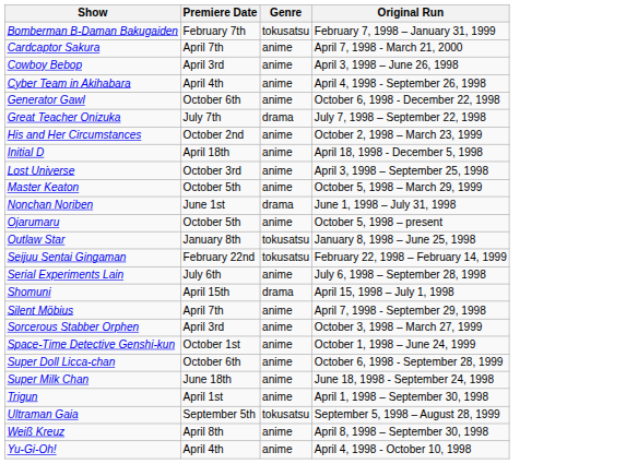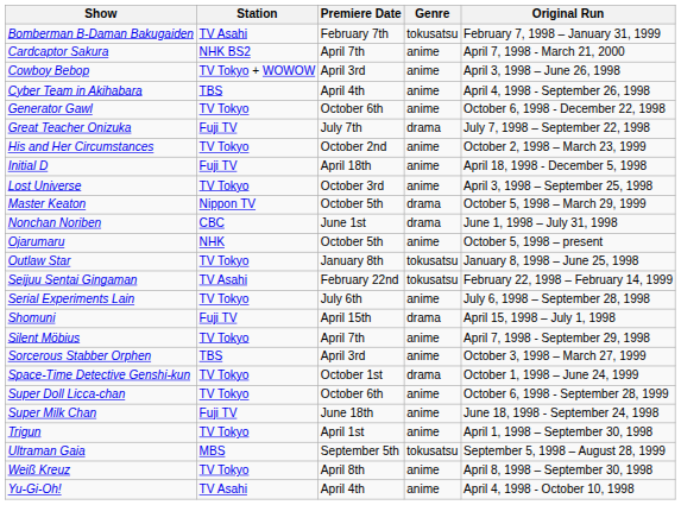 <table class="wikitable sortable">
 <tr>
 <th>Show</th>
+<th>Station</th>
 <th>Premiere Date</th>
 <th>Genre</th>
 <th>Original Run</th>
 </tr>
 <tr>
 <td><em><a href='#'>Bomberman B-Daman Bakugaiden</a></em></td>
+<td><a href='#'>TV Asahi</a></td>
 <td>February 7th</td>
 <td>tokusatsu</td>
 <td>February 7, 1998 – January 31, 1999</td>
 </tr>
 <tr>
 <td><em><a href='#'>Cardcaptor Sakura</a></em></td>
+<td><a href='#'>NHK BS2</a></td>
 <td>April 7th</td>
 <td>anime</td>
 <td>April 7, 1998 - March 21, 2000</td>
 </tr>
 <tr>
 <td><em><a href='#'>Cowboy Bebop</a></em></td>
+<td><a href='#'>TV Tokyo</a> + <a href='#'>WOWOW</a></td>
 <td>April 3rd</td>
 <td>anime</td>
 <td>April 3, 1998 – June 26, 1998</td>
 </tr>
 <tr>
 <td><em><a href='#'>Cyber Team in Akihabara</a></em></td>
+<td><a href='#'>TBS</a></td>
 <td>April 4th</td>
 <td>anime</td>
 <td>April 4, 1998 - September 26, 1998</td>
 </tr>
 <tr>
 <td><em><a href='#'>Generator Gawl</a></em></td>
+<td><a href='#'>TV Tokyo</a></td>
 <td>October 6th</td>
 <td>anime</td>
 <td>October 6, 1998 - December 22, 1998</td>
 </tr>
 <tr>
 <td><em><a href='#'>Great Teacher Onizuka</a></em></td>
+<td><a href='#'>Fuji TV</a></td>
 <td>July 7th</td>
 <td>drama</td>
 <td>July 7, 1998 – September 22, 1998</td>
 </tr>
 <tr>
 <td><em><a href='#'>His and Her Circumstances</a></em></td>
+<td><a href='#'>TV Tokyo</a></td>
 <td>October 2nd</td>
 <td>anime</td>
 <td>October 2, 1998 – March 23, 1999</td>
 </tr>
 <tr>
 <td><em><a href='#'>Initial D</a></em></td>
+<td><a href='#'>Fuji TV</a></td>
 <td>April 18th</td>
 <td>anime</td>
 <td>April 18, 1998 - December 5, 1998</td>
 </tr>
 <tr>
 <td><em><a href='#'>Lost Universe</a></em></td>
+<td><a href='#'>TV Tokyo</a></td>
 <td>October 3rd</td>
 <td>anime</td>
 <td>April 3, 1998 – September 25, 1998</td>
 </tr>
 <tr>
 <td><em><a href='#'>Master Keaton</a></em></td>
+<td><a href='#'>Nippon TV</a></td>
 <td>October 5th</td>
-<td>anime</td>
+<td>drama</td>
 <td>October 5, 1998 – March 29, 1999</td>
 </tr>
 <tr>
 <td><em><a href='#'>Nonchan Noriben</a></em></td>
+<td><a href='#'>CBC</a></td>
 <td>June 1st</td>
 <td>drama</td>
 <td>June 1, 1998 – July 31, 1998</td>
 </tr>
 <tr>
 <td><em><a href='#'>Ojarumaru</a></em></td>
+<td><a href='#'>NHK</a></td>
 <td>October 5th</td>
 <td>anime</td>
 <td>October 5, 1998 – present</td>
 </tr>
 <tr>
 <td><em><a href='#'>Outlaw Star</a></em></td>
+<td><a href='#'>TV Tokyo</a></td>
 <td>January 8th</td>
 <td>tokusatsu</td>
 <td>January 8, 1998 – June 25, 1998</td>
 </tr>
 <tr>
 <td><em><a href='#'>Seijuu Sentai Gingaman</a></em></td>
+<td><a href='#'>TV Asahi</a></td>
 <td>February 22nd</td>
 <td>tokusatsu</td>
 <td>February 22, 1998 – February 14, 1999</td>
 </tr>
 <tr>
 <td><em><a href='#'>Serial Experiments Lain</a></em></td>
+<td><a href='#'>TV Tokyo</a></td>
 <td>July 6th</td>
 <td>anime</td>
 <td>July 6, 1998 – September 28, 1998</td>
 </tr>
 <tr>
 <td><em><a href='#'>Shomuni</a></em></td>
+<td><a href='#'>Fuji TV</a></td>
 <td>April 15th</td>
 <td>drama</td>
 <td>April 15, 1998 – July 1, 1998</td>
 </tr>
 <tr>
 <td><em><a href='#'>Silent Möbius</a></em></td>
+<td><a href='#'>TV Tokyo</a></td>
 <td>April 7th</td>
 <td>anime</td>
 <td>April 7, 1998 - September 29, 1998</td>
 </tr>
 <tr>
 <td><em><a href='#'>Sorcerous Stabber Orphen</a></em></td>
+<td><a href='#'>TBS</a></td>
 <td>April 3rd</td>
 <td>anime</td>
 <td>October 3, 1998 – March 27, 1999</td>
 </tr>
 <tr>
 <td><em><a href='#'>Space-Time Detective Genshi-kun</a></em></td>
+<td><a href='#'>TV Tokyo</a></td>
 <td>October 1st</td>
-<td>anime</td>
+<td>drama</td>
 <td>October 1, 1998 – June 24, 1999</td>
 </tr>
 <tr>
 <td><em><a href='#'>Super Doll Licca-chan</a></em></td>
+<td><a href='#'>TV Tokyo</a></td>
 <td>October 6th</td>
 <td>anime</td>
 <td>October 6, 1998 - September 28, 1999</td>
 </tr>
 <tr>
 <td><em><a href='#'>Super Milk Chan</a></em></td>
+<td><a href='#'>Fuji TV</a></td>
 <td>June 18th</td>
 <td>anime</td>
 <td>June 18, 1998 - September 24, 1998</td>
 </tr>
 <tr>
 <td><em><a href='#'>Trigun</a></em></td>
+<td><a href='#'>TV Tokyo</a></td>
 <td>April 1st</td>
 <td>anime</td>
 <td>April 1, 1998 – September 30, 1998</td>
 </tr>
 <tr>
 <td><em><a href='#'>Ultraman Gaia</a></em></td>
+<td><a href='#'>MBS</a></td>
 <td>September 5th</td>
 <td>tokusatsu</td>
 <td>September 5, 1998 – August 28, 1999</td>
 </tr>
 <tr>
 <td><em><a href='#'>Weiß Kreuz</a></em></td>
+<td><a href='#'>TV Tokyo</a></td>
 <td>April 8th</td>
 <td>anime</td>
 <td>April 8, 1998 – September 30, 1998</td>
 </tr>
 <tr>
 <td><em><a href='#'>Yu-Gi-Oh!</a></em></td>
+<td><a href='#'>TV Asahi</a></td>
 <td>April 4th</td>
 <td>anime</td>
 <td>April 4, 1998 - October 10, 1998</td>
 </tr>
 </table>
